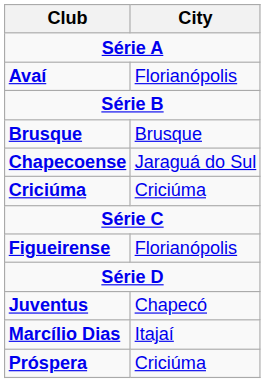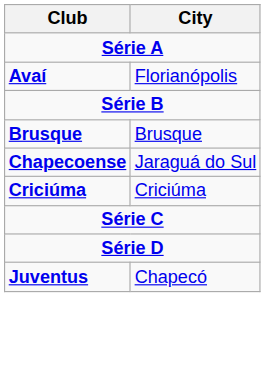 <table class="wikitable">
 <tr>
 <th>Club</th>
 <th>City</th>
 </tr>
 <tr>
 <td colspan="2" align="center"><strong><a href='#'>Série A</a></strong></td>
 </tr>
 <tr>
 <td><strong><a href='#'>Avaí</a></strong></td>
 <td><a href='#'>Florianópolis</a></td>
 </tr>
 <tr>
 <td colspan="2" align="center"><strong><a href='#'>Série B</a></strong></td>
 </tr>
 <tr>
 <td><strong><a href='#'>Brusque</a></strong></td>
 <td><a href='#'>Brusque</a></td>
 </tr>
 <tr>
 <td><strong><a href='#'>Chapecoense</a></strong></td>
 <td><a href='#'>Jaraguá do Sul</a></td>
 </tr>
 <tr>
 <td><strong><a href='#'>Criciúma</a></strong></td>
 <td><a href='#'>Criciúma</a></td>
 </tr>
 <tr>
 <td colspan="2" align="center"><strong><a href='#'>Série C</a></strong></td>
 </tr>
 <tr>
-<td><strong><a href='#'>Figueirense</a></strong></td>
-<td><a href='#'>Florianópolis</a></td>
-</tr>
-<tr>
 <td colspan="2" align="center"><strong><a href='#'>Série D</a></strong></td>
 </tr>
 <tr>
 <td><strong><a href='#'>Juventus</a></strong></td>
 <td><a href='#'>Chapecó</a></td>
 </tr>
-<tr>
-<td><strong><a href='#'>Marcílio Dias</a></strong></td>
-<td><a href='#'>Itajaí</a></td>
-</tr>
-<tr>
-<td><strong><a href='#'>Próspera</a></strong></td>
-<td><a href='#'>Criciúma</a></td>
-</tr>
 </table>
